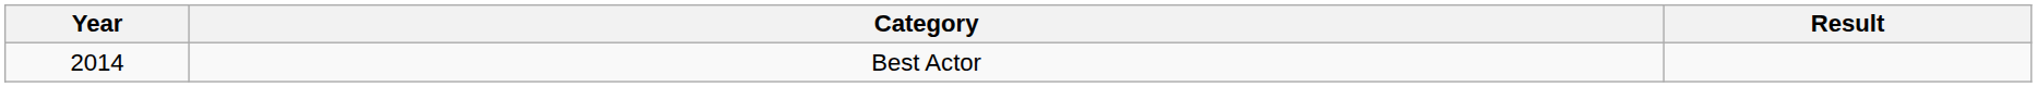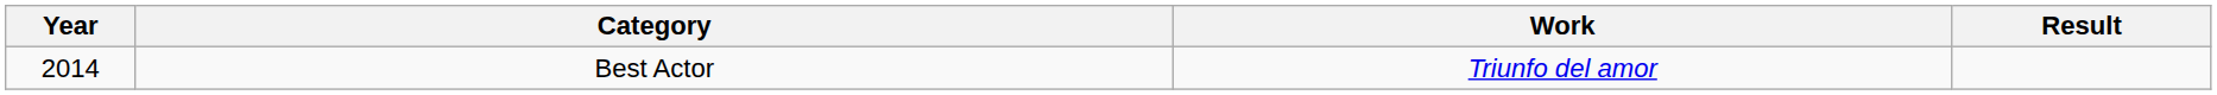 <table class="wikitable" width="85%">
 <tr>
 <th width="5%">Year</th>
 <th width="40%">Category</th>
+<th width="30%">Work</th>
 <th width="10%">Result</th>
 </tr>
 <tr style="text-align: center; top">
 <td>2014</td>
 <td>Best Actor</td>
+<td><em><a href='#'>Triunfo del amor</a></em></td>
 <td></td>
 </tr>
 </table>
